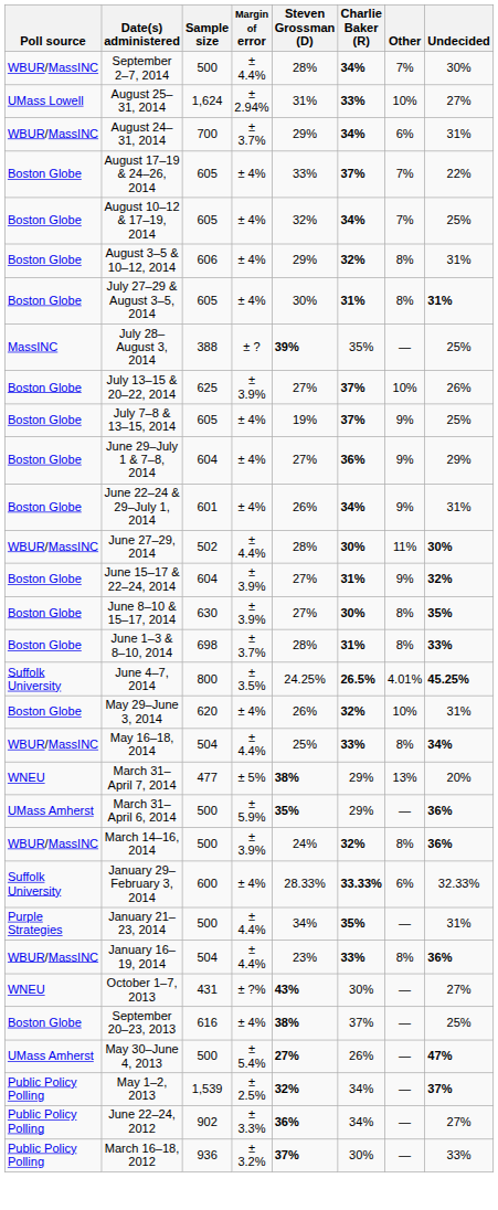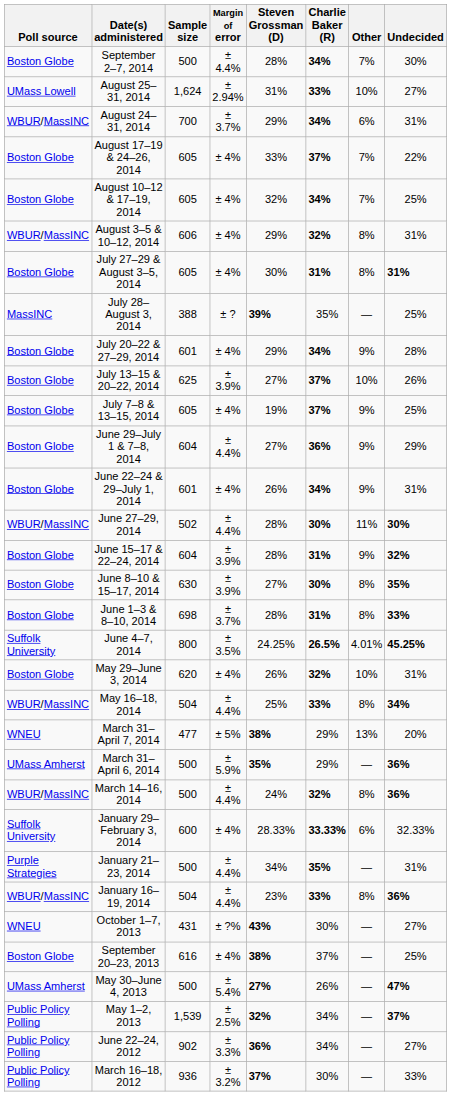 <table class="wikitable">
 <tr valign= bottom>
 <th style="width:160px;">Poll source</th>
 <th style="width:190px;">Date(s)<br>administered</th>
 <th class=small>Sample<br>size</th>
 <th><small>Margin of</small><br>error</th>
 <th style="width:90px;">Steven<br>Grossman (D)</th>
 <th style="width:90px;">Charlie<br>Baker (R)</th>
 <th style="width:60px;">Other</th>
 <th style="width:90px;">Undecided</th>
 </tr>
 <tr>
-<td><a href='#'>WBUR</a>/<a href='#'>MassINC</a></td>
+<td><a href='#'>Boston Globe</a></td>
 <td align=center>September 2–7, 2014</td>
 <td align=center>500</td>
 <td align=center>± 4.4%</td>
 <td align=center>28%</td>
 <td><strong>34%</strong></td>
 <td align=center>7%</td>
 <td align=center>30%</td>
 </tr>
 <tr>
 <td><a href='#'>UMass Lowell</a></td>
 <td align=center>August 25–31, 2014</td>
 <td align=center>1,624</td>
 <td align=center>± 2.94%</td>
 <td align=center>31%</td>
 <td><strong>33%</strong></td>
 <td align=center>10%</td>
 <td align=center>27%</td>
 </tr>
 <tr>
 <td><a href='#'>WBUR</a>/<a href='#'>MassINC</a></td>
 <td align=center>August 24–31, 2014</td>
 <td align=center>700</td>
 <td align=center>± 3.7%</td>
 <td align=center>29%</td>
 <td><strong>34%</strong></td>
 <td align=center>6%</td>
 <td align=center>31%</td>
 </tr>
 <tr>
 <td><a href='#'>Boston Globe</a></td>
 <td align=center>August 17–19 & 24–26, 2014</td>
 <td align=center>605</td>
 <td align=center>± 4%</td>
 <td align=center>33%</td>
 <td><strong>37%</strong></td>
 <td align=center>7%</td>
 <td align=center>22%</td>
 </tr>
 <tr>
 <td><a href='#'>Boston Globe</a></td>
 <td align=center>August 10–12 & 17–19, 2014</td>
 <td align=center>605</td>
 <td align=center>± 4%</td>
 <td align=center>32%</td>
 <td><strong>34%</strong></td>
 <td align=center>7%</td>
 <td align=center>25%</td>
 </tr>
 <tr>
-<td><a href='#'>Boston Globe</a></td>
+<td><a href='#'>WBUR</a>/<a href='#'>MassINC</a></td>
 <td align=center>August 3–5 & 10–12, 2014</td>
 <td align=center>606</td>
 <td align=center>± 4%</td>
 <td align=center>29%</td>
 <td><strong>32%</strong></td>
 <td align=center>8%</td>
 <td align=center>31%</td>
 </tr>
 <tr>
 <td><a href='#'>Boston Globe</a></td>
 <td align=center>July 27–29 & August 3–5, 2014</td>
 <td align=center>605</td>
 <td align=center>± 4%</td>
 <td align=center>30%</td>
 <td><strong>31%</strong></td>
 <td align=center>8%</td>
 <td><strong>31%</strong></td>
 </tr>
 <tr>
 <td><a href='#'>MassINC</a></td>
 <td align=center>July 28–August 3, 2014</td>
 <td align=center>388</td>
 <td align=center>± ?</td>
 <td><strong>39%</strong></td>
 <td align=center>35%</td>
 <td align=center>—</td>
 <td align=center>25%</td>
 </tr>
 <tr>
 <td><a href='#'>Boston Globe</a></td>
+<td align=center>July 20–22 & 27–29, 2014</td>
+<td align=center>601</td>
+<td align=center>± 4%</td>
+<td align=center>29%</td>
+<td><strong>34%</strong></td>
+<td align=center>9%</td>
+<td align=center>28%</td>
+</tr>
+<tr>
+<td><a href='#'>Boston Globe</a></td>
 <td align=center>July 13–15 & 20–22, 2014</td>
 <td align=center>625</td>
 <td align=center>± 3.9%</td>
 <td align=center>27%</td>
 <td><strong>37%</strong></td>
 <td align=center>10%</td>
 <td align=center>26%</td>
 </tr>
 <tr>
 <td><a href='#'>Boston Globe</a></td>
 <td align=center>July 7–8 & 13–15, 2014</td>
 <td align=center>605</td>
 <td align=center>± 4%</td>
 <td align=center>19%</td>
 <td><strong>37%</strong></td>
 <td align=center>9%</td>
 <td align=center>25%</td>
 </tr>
 <tr>
 <td><a href='#'>Boston Globe</a></td>
 <td align=center>June 29–July 1 & 7–8, 2014</td>
 <td align=center>604</td>
-<td align=center>± 4%</td>
+<td align=center>± 4.4%</td>
 <td align=center>27%</td>
 <td><strong>36%</strong></td>
 <td align=center>9%</td>
 <td align=center>29%</td>
 </tr>
 <tr>
 <td><a href='#'>Boston Globe</a></td>
 <td align=center>June 22–24 & 29–July 1, 2014</td>
 <td align=center>601</td>
 <td align=center>± 4%</td>
 <td align=center>26%</td>
 <td><strong>34%</strong></td>
 <td align=center>9%</td>
 <td align=center>31%</td>
 </tr>
 <tr>
 <td><a href='#'>WBUR</a>/<a href='#'>MassINC</a></td>
 <td align=center>June 27–29, 2014</td>
 <td align=center>502</td>
 <td align=center>± 4.4%</td>
 <td align=center>28%</td>
 <td><strong>30%</strong></td>
 <td align=center>11%</td>
 <td><strong>30%</strong></td>
 </tr>
 <tr>
 <td><a href='#'>Boston Globe</a></td>
 <td align=center>June 15–17 & 22–24, 2014</td>
 <td align=center>604</td>
 <td align=center>± 3.9%</td>
-<td align=center>27%</td>
+<td align=center>28%</td>
 <td><strong>31%</strong></td>
 <td align=center>9%</td>
 <td><strong>32%</strong></td>
 </tr>
 <tr>
 <td><a href='#'>Boston Globe</a></td>
 <td align=center>June 8–10 & 15–17, 2014</td>
 <td align=center>630</td>
 <td align=center>± 3.9%</td>
 <td align=center>27%</td>
 <td><strong>30%</strong></td>
 <td align=center>8%</td>
 <td><strong>35%</strong></td>
 </tr>
 <tr>
 <td><a href='#'>Boston Globe</a></td>
 <td align=center>June 1–3 & 8–10, 2014</td>
 <td align=center>698</td>
 <td align=center>± 3.7%</td>
 <td align=center>28%</td>
 <td><strong>31%</strong></td>
 <td align=center>8%</td>
 <td><strong>33%</strong></td>
 </tr>
 <tr>
 <td><a href='#'>Suffolk University</a></td>
 <td align=center>June 4–7, 2014</td>
 <td align=center>800</td>
 <td align=center>± 3.5%</td>
 <td align=center>24.25%</td>
 <td><strong>26.5%</strong></td>
 <td align=center>4.01%</td>
 <td><strong>45.25%</strong></td>
 </tr>
 <tr>
 <td><a href='#'>Boston Globe</a></td>
 <td align=center>May 29–June 3, 2014</td>
 <td align=center>620</td>
 <td align=center>± 4%</td>
 <td align=center>26%</td>
 <td><strong>32%</strong></td>
 <td align=center>10%</td>
 <td align=center>31%</td>
 </tr>
 <tr>
 <td><a href='#'>WBUR</a>/<a href='#'>MassINC</a></td>
 <td align=center>May 16–18, 2014</td>
 <td align=center>504</td>
 <td align=center>± 4.4%</td>
 <td align=center>25%</td>
 <td><strong>33%</strong></td>
 <td align=center>8%</td>
 <td><strong>34%</strong></td>
 </tr>
 <tr>
 <td><a href='#'>WNEU</a></td>
 <td align=center>March 31–April 7, 2014</td>
 <td align=center>477</td>
 <td align=center>± 5%</td>
 <td><strong>38%</strong></td>
 <td align=center>29%</td>
 <td align=center>13%</td>
 <td align=center>20%</td>
 </tr>
 <tr>
 <td><a href='#'>UMass Amherst</a></td>
 <td align=center>March 31–April 6, 2014</td>
 <td align=center>500</td>
 <td align=center>± 5.9%</td>
 <td><strong>35%</strong></td>
 <td align=center>29%</td>
 <td align=center>—</td>
 <td><strong>36%</strong></td>
 </tr>
 <tr>
 <td><a href='#'>WBUR</a>/<a href='#'>MassINC</a></td>
 <td align=center>March 14–16, 2014</td>
 <td align=center>500</td>
-<td align=center>± 3.9%</td>
+<td align=center>± 4.4%</td>
 <td align=center>24%</td>
 <td><strong>32%</strong></td>
 <td align=center>8%</td>
 <td><strong>36%</strong></td>
 </tr>
 <tr>
 <td><a href='#'>Suffolk University</a></td>
 <td align=center>January 29–February 3, 2014</td>
 <td align=center>600</td>
 <td align=center>± 4%</td>
 <td align=center>28.33%</td>
 <td><strong>33.33%</strong></td>
 <td align=center>6%</td>
 <td align=center>32.33%</td>
 </tr>
 <tr>
 <td><a href='#'>Purple Strategies</a></td>
 <td align=center>January 21–23, 2014</td>
 <td align=center>500</td>
 <td align=center>± 4.4%</td>
 <td align=center>34%</td>
 <td><strong>35%</strong></td>
 <td align=center>—</td>
 <td align=center>31%</td>
 </tr>
 <tr>
 <td><a href='#'>WBUR</a>/<a href='#'>MassINC</a></td>
 <td align=center>January 16–19, 2014</td>
 <td align=center>504</td>
 <td align=center>± 4.4%</td>
 <td align=center>23%</td>
 <td><strong>33%</strong></td>
 <td align=center>8%</td>
 <td><strong>36%</strong></td>
 </tr>
 <tr>
 <td><a href='#'>WNEU</a></td>
 <td align=center>October 1–7, 2013</td>
 <td align=center>431</td>
 <td align=center>± ?%</td>
 <td><strong>43%</strong></td>
 <td align=center>30%</td>
 <td align=center>—</td>
 <td align=center>27%</td>
 </tr>
 <tr>
 <td><a href='#'>Boston Globe</a></td>
 <td align=center>September 20–23, 2013</td>
 <td align=center>616</td>
 <td align=center>± 4%</td>
 <td><strong>38%</strong></td>
 <td align=center>37%</td>
 <td align=center>—</td>
 <td align=center>25%</td>
 </tr>
 <tr>
 <td><a href='#'>UMass Amherst</a></td>
 <td align=center>May 30–June 4, 2013</td>
 <td align=center>500</td>
 <td align=center>± 5.4%</td>
 <td><strong>27%</strong></td>
 <td align=center>26%</td>
 <td align=center>—</td>
 <td><strong>47%</strong></td>
 </tr>
 <tr>
 <td><a href='#'>Public Policy Polling</a></td>
 <td align=center>May 1–2, 2013</td>
 <td align=center>1,539</td>
 <td align=center>± 2.5%</td>
 <td><strong>32%</strong></td>
 <td align=center>34%</td>
 <td align=center>—</td>
 <td><strong>37%</strong></td>
 </tr>
 <tr>
 <td><a href='#'>Public Policy Polling</a></td>
 <td align=center>June 22–24, 2012</td>
 <td align=center>902</td>
 <td align=center>± 3.3%</td>
 <td><strong>36%</strong></td>
 <td align=center>34%</td>
 <td align=center>—</td>
 <td align=center>27%</td>
 </tr>
 <tr>
 <td><a href='#'>Public Policy Polling</a></td>
 <td align=center>March 16–18, 2012</td>
 <td align=center>936</td>
 <td align=center>± 3.2%</td>
 <td><strong>37%</strong></td>
 <td align=center>30%</td>
 <td align=center>—</td>
 <td align=center>33%</td>
 </tr>
 </table>
